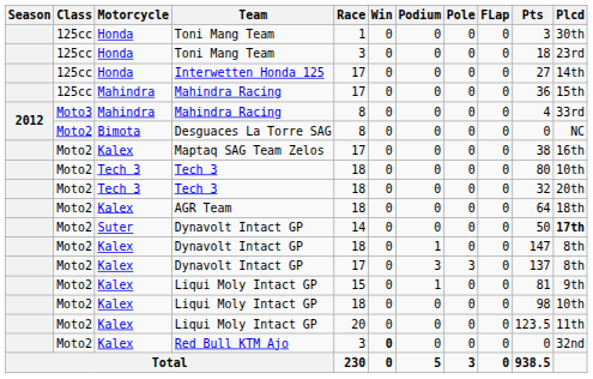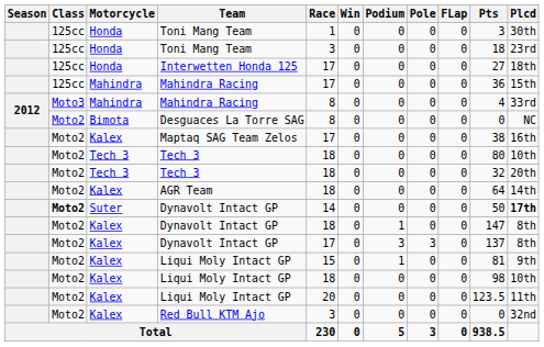 <table class="wikitable" style="text-align:right;">
 <tr>
 <th>Season</th>
 <th>Class</th>
 <th>Motorcycle</th>
 <th>Team</th>
 <th>Race</th>
 <th>Win</th>
 <th>Podium</th>
 <th>Pole</th>
 <th>FLap</th>
 <th>Pts</th>
 <th>Plcd</th>
 </tr>
 <tr>
 <th></th>
 <td style="text-align:left;">125cc</td>
 <td style="text-align:left;"><a href='#'>Honda</a></td>
 <td style="text-align:left;">Toni Mang Team</td>
 <td>1</td>
 <td>0</td>
 <td>0</td>
 <td>0</td>
 <td>0</td>
 <td>3</td>
 <td>30th</td>
 </tr>
 <tr>
 <th></th>
 <td style="text-align:left;">125cc</td>
 <td style="text-align:left;"><a href='#'>Honda</a></td>
 <td style="text-align:left;">Toni Mang Team</td>
 <td>3</td>
 <td>0</td>
 <td>0</td>
 <td>0</td>
 <td>0</td>
 <td>18</td>
 <td>23rd</td>
 </tr>
 <tr>
 <th></th>
 <td style="text-align:left;">125cc</td>
 <td style="text-align:left;"><a href='#'>Honda</a></td>
 <td style="text-align:left;"><a href='#'>Interwetten Honda 125</a></td>
 <td>17</td>
 <td>0</td>
 <td>0</td>
 <td>0</td>
 <td>0</td>
 <td>27</td>
-<td>14th</td>
+<td>18th</td>
 </tr>
 <tr>
 <th></th>
 <td style="text-align:left;">125cc</td>
 <td style="text-align:left;"><a href='#'>Mahindra</a></td>
 <td style="text-align:left;"><a href='#'>Mahindra Racing</a></td>
 <td>17</td>
 <td>0</td>
 <td>0</td>
 <td>0</td>
 <td>0</td>
 <td>36</td>
 <td>15th</td>
 </tr>
 <tr>
 <th rowspan="2">2012</th>
 <td><a href='#'>Moto3</a></td>
 <td style="text-align:left;"><a href='#'>Mahindra</a></td>
 <td style="text-align:left;"><a href='#'>Mahindra Racing</a></td>
 <td>8</td>
 <td>0</td>
 <td>0</td>
 <td>0</td>
 <td>0</td>
 <td>4</td>
 <td>33rd</td>
 </tr>
 <tr>
 <td><a href='#'>Moto2</a></td>
 <td style="text-align:left;"><a href='#'>Bimota</a></td>
 <td style="text-align:left;">Desguaces La Torre SAG</td>
 <td>8</td>
 <td>0</td>
 <td>0</td>
 <td>0</td>
 <td>0</td>
 <td>0</td>
 <td>NC</td>
 </tr>
 <tr>
 <th></th>
 <td>Moto2</td>
 <td style="text-align:left;"><a href='#'>Kalex</a></td>
 <td style="text-align:left;">Maptaq SAG Team Zelos</td>
 <td>17</td>
 <td>0</td>
 <td>0</td>
 <td>0</td>
 <td>0</td>
 <td>38</td>
 <td>16th</td>
 </tr>
 <tr>
 <th></th>
 <td>Moto2</td>
 <td style="text-align:left;"><a href='#'>Tech 3</a></td>
 <td style="text-align:left;"><a href='#'>Tech 3</a></td>
 <td>18</td>
 <td>0</td>
 <td>0</td>
 <td>0</td>
 <td>0</td>
 <td>80</td>
 <td>10th</td>
 </tr>
 <tr>
 <th></th>
 <td>Moto2</td>
 <td style="text-align:left;"><a href='#'>Tech 3</a></td>
 <td style="text-align:left;"><a href='#'>Tech 3</a></td>
 <td>18</td>
 <td>0</td>
 <td>0</td>
 <td>0</td>
 <td>0</td>
 <td>32</td>
 <td>20th</td>
 </tr>
 <tr>
 <th></th>
 <td>Moto2</td>
 <td style="text-align:left;"><a href='#'>Kalex</a></td>
 <td style="text-align:left;">AGR Team</td>
 <td>18</td>
 <td>0</td>
 <td>0</td>
 <td>0</td>
 <td>0</td>
 <td>64</td>
-<td>18th</td>
+<td>14th</td>
 </tr>
 <tr>
 <th></th>
-<td>Moto2</td>
+<td><strong>Moto2</strong></td>
 <td style="text-align:left;"><a href='#'>Suter</a></td>
 <td style="text-align:left;">Dynavolt Intact GP</td>
 <td>14</td>
 <td>0</td>
 <td>0</td>
 <td>0</td>
 <td>0</td>
 <td>50</td>
 <td><strong>17th</strong></td>
 </tr>
 <tr>
 <th></th>
 <td>Moto2</td>
 <td style="text-align:left;"><a href='#'>Kalex</a></td>
 <td style="text-align:left;">Dynavolt Intact GP</td>
 <td>18</td>
 <td>0</td>
 <td>1</td>
 <td>0</td>
 <td>0</td>
 <td>147</td>
 <td>8th</td>
 </tr>
 <tr>
 <th></th>
 <td>Moto2</td>
 <td style="text-align:left;"><a href='#'>Kalex</a></td>
 <td style="text-align:left;">Dynavolt Intact GP</td>
 <td>17</td>
 <td>0</td>
 <td>3</td>
 <td>3</td>
 <td>0</td>
 <td>137</td>
 <td>8th</td>
 </tr>
 <tr>
 <th></th>
 <td>Moto2</td>
 <td style="text-align:left;"><a href='#'>Kalex</a></td>
 <td style="text-align:left;">Liqui Moly Intact GP</td>
 <td>15</td>
 <td>0</td>
 <td>1</td>
 <td>0</td>
 <td>0</td>
 <td>81</td>
 <td>9th</td>
 </tr>
 <tr>
 <th></th>
 <td>Moto2</td>
 <td style="text-align:left;"><a href='#'>Kalex</a></td>
 <td style="text-align:left;">Liqui Moly Intact GP</td>
 <td>18</td>
 <td>0</td>
 <td>0</td>
 <td>0</td>
 <td>0</td>
 <td>98</td>
 <td>10th</td>
 </tr>
 <tr>
 <th></th>
 <td>Moto2</td>
 <td style="text-align:left;"><a href='#'>Kalex</a></td>
 <td style="text-align:left;">Liqui Moly Intact GP</td>
 <td>20</td>
 <td>0</td>
 <td>0</td>
 <td>0</td>
 <td>0</td>
 <td>123.5</td>
 <td>11th</td>
 </tr>
 <tr>
 <th></th>
 <td>Moto2</td>
 <td style="text-align:left;"><a href='#'>Kalex</a></td>
 <td style="text-align:left;"><a href='#'>Red Bull KTM Ajo</a></td>
 <td>3</td>
-<td><strong>0</strong></td>
+<td>0</td>
 <td>0</td>
 <td>0</td>
 <td>0</td>
 <td>0</td>
 <td>32nd</td>
 </tr>
 <tr>
 <th colspan="4">Total</th>
 <td><strong>230</strong></td>
 <td><strong>0</strong></td>
 <td><strong>5</strong></td>
 <td><strong>3</strong></td>
 <td><strong>0</strong></td>
 <td><strong>938.5</strong></td>
 <td></td>
 </tr>
 </table>
